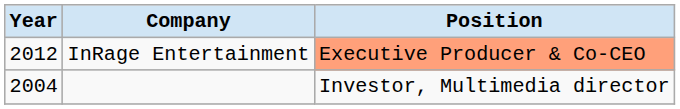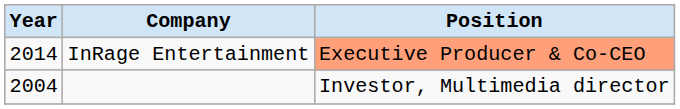 <table class="wikitable">
 <tr>
 <th style="background:#d0e5f5">Year</th>
 <th style="background:#d0e5f5">Company</th>
 <th style="background:#d0e5f5">Position</th>
 </tr>
 <tr>
-<td>2012</td>
+<td>2014</td>
 <td>InRage Entertainment</td>
 <td style="background: lightsalmon;">Executive Producer & Co-CEO</td>
 </tr>
 <tr>
 <td>2004</td>
 <td> </td>
 <td>Investor, Multimedia director</td>
 </tr>
 </table>
